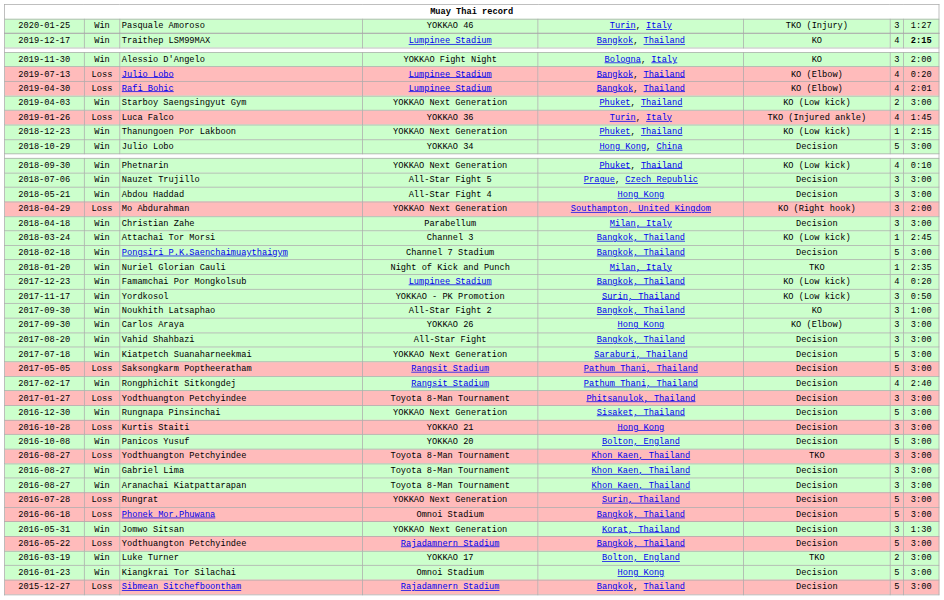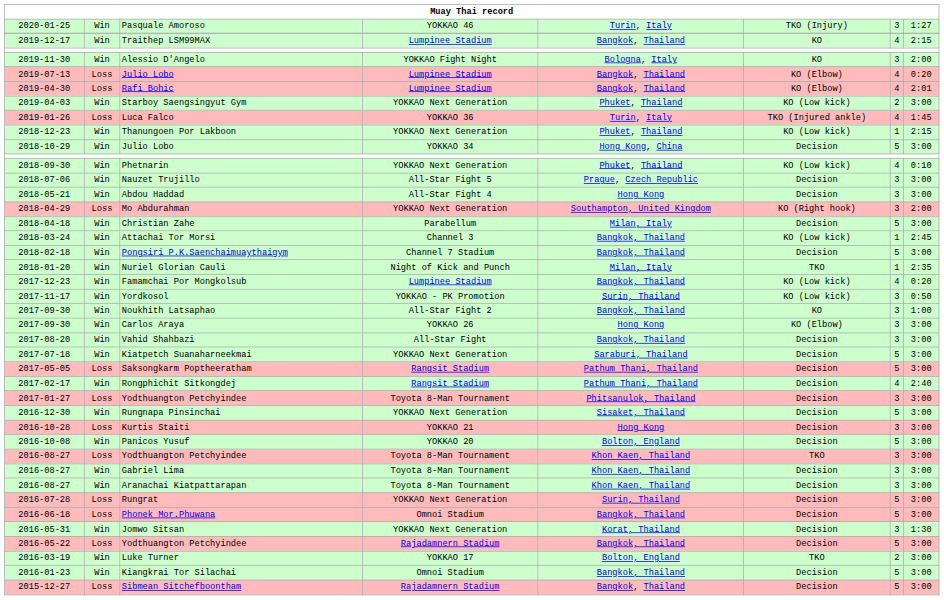 <table class="wikitable collapsible" style="font-size:90%; width:100%; text-align:center;">
 <tr>
 <th colspan="9" style="background:#fff">Muay Thai record</th>
 </tr>
 <tr style="text-align:center; background:#cfc;">
 <td>2020-01-25</td>
 <td>Win</td>
 <td align="left"> Pasquale Amoroso</td>
 <td>YOKKAO 46</td>
 <td><a href='#'>Turin</a>, <a href='#'>Italy</a></td>
 <td>TKO (Injury)</td>
 <td>3</td>
 <td>1:27</td>
 </tr>
 <tr>
 </tr>
 <tr style="text-align:center; background:#cfc;">
 <td>2019-12-17</td>
 <td>Win</td>
 <td align="left"> Traithep LSM99MAX</td>
 <td><a href='#'>Lumpinee Stadium</a></td>
 <td><a href='#'>Bangkok</a>, <a href='#'>Thailand</a></td>
 <td>KO</td>
 <td>4</td>
-<td><strong>2:15</strong></td>
+<td>2:15</td>
 </tr>
 <tr>
 <th style=background:white colspan=9></th>
 </tr>
 <tr style="text-align:center; background:#cfc;">
 <td>2019-11-30</td>
 <td>Win</td>
 <td align="left"> Alessio D'Angelo</td>
 <td>YOKKAO Fight Night</td>
 <td><a href='#'>Bologna</a>, <a href='#'>Italy</a></td>
 <td>KO</td>
 <td>3</td>
 <td>2:00</td>
 </tr>
 <tr style="text-align:center; background:#FFBBBB;">
 <td>2019-07-13</td>
 <td>Loss</td>
 <td align="left"> <a href='#'>Julio Lobo</a></td>
 <td><a href='#'>Lumpinee Stadium</a></td>
 <td><a href='#'>Bangkok</a>, <a href='#'>Thailand</a></td>
 <td>KO (Elbow)</td>
 <td>4</td>
 <td>0:20</td>
 </tr>
 <tr style="text-align:center; background:#FFBBBB;">
 <td>2019-04-30</td>
 <td>Loss</td>
 <td align="left"> <a href='#'>Rafi Bohic</a></td>
 <td><a href='#'>Lumpinee Stadium</a></td>
 <td><a href='#'>Bangkok</a>, <a href='#'>Thailand</a></td>
 <td>KO (Elbow)</td>
 <td>4</td>
 <td>2:01</td>
 </tr>
 <tr style="text-align:center; background:#cfc;">
 <td>2019-04-03</td>
 <td>Win</td>
 <td align="left"> Starboy Saengsingyut Gym</td>
 <td>YOKKAO Next Generation</td>
 <td><a href='#'>Phuket</a>, <a href='#'>Thailand</a></td>
 <td>KO (Low kick)</td>
 <td>2</td>
 <td>3:00</td>
 </tr>
 <tr style="text-align:center; background:#FFBBBB;">
 <td>2019-01-26</td>
 <td>Loss</td>
 <td align="left"> Luca Falco</td>
 <td>YOKKAO 36</td>
 <td><a href='#'>Turin</a>, <a href='#'>Italy</a></td>
 <td>TKO (Injured ankle)</td>
 <td>4</td>
 <td>1:45</td>
 </tr>
 <tr style="text-align:center; background:#cfc;">
 <td>2018-12-23</td>
 <td>Win</td>
 <td align="left"> Thanungoen Por Lakboon</td>
 <td>YOKKAO Next Generation</td>
 <td><a href='#'>Phuket</a>, <a href='#'>Thailand</a></td>
 <td>KO (Low kick)</td>
 <td>1</td>
 <td>2:15</td>
 </tr>
 <tr style="text-align:center; background:#cfc;">
 <td>2018-10-29</td>
 <td>Win</td>
 <td align="left"> Julio Lobo</td>
 <td>YOKKAO 34</td>
 <td><a href='#'>Hong Kong</a>, <a href='#'>China</a></td>
 <td>Decision</td>
 <td>5</td>
 <td>3:00</td>
 </tr>
 <tr>
 <th style=background:white colspan=9></th>
 </tr>
 <tr style="text-align:center; background:#cfc;">
 <td>2018-09-30</td>
 <td>Win</td>
 <td align="left"> Phetnarin</td>
 <td>YOKKAO Next Generation</td>
 <td><a href='#'>Phuket</a>, <a href='#'>Thailand</a></td>
 <td>KO (Low kick)</td>
 <td>4</td>
 <td>0:10</td>
 </tr>
 <tr style="text-align:center; background:#cfc;">
 <td>2018-07-06</td>
 <td>Win</td>
 <td align="left"> Nauzet Trujillo</td>
 <td>All-Star Fight 5</td>
 <td><a href='#'>Prague</a>, <a href='#'>Czech Republic</a></td>
 <td>Decision</td>
 <td>3</td>
 <td>3:00</td>
 </tr>
 <tr style="text-align:center; background:#cfc;">
 <td>2018-05-21</td>
 <td>Win</td>
 <td align="left"> Abdou Haddad</td>
 <td>All-Star Fight 4</td>
 <td><a href='#'>Hong Kong</a></td>
 <td>Decision</td>
 <td>3</td>
 <td>3:00</td>
 </tr>
 <tr style="text-align:center; background:#FFBBBB;">
 <td>2018-04-29</td>
 <td>Loss</td>
 <td align="left"> Mo Abdurahman</td>
 <td>YOKKAO Next Generation</td>
 <td><a href='#'> Southampton, United Kingdom</a></td>
 <td>KO (Right hook)</td>
 <td>3</td>
 <td>2:00</td>
 </tr>
 <tr style="text-align:center; background:#cfc;">
 <td>2018-04-18</td>
 <td>Win</td>
 <td align="left"> Christian Zahe</td>
 <td>Parabellum</td>
 <td><a href='#'>Milan, Italy</a></td>
 <td>Decision</td>
-<td>3</td>
+<td>5</td>
 <td>3:00</td>
 </tr>
 <tr style="text-align:center; background:#cfc;">
 <td>2018-03-24</td>
 <td>Win</td>
 <td align="left"> Attachai Tor Morsi</td>
 <td>Channel 3</td>
 <td><a href='#'>Bangkok, Thailand</a></td>
 <td>KO (Low kick)</td>
 <td>1</td>
 <td>2:45</td>
 </tr>
 <tr style="text-align:center; background:#cfc;">
 <td>2018-02-18</td>
 <td>Win</td>
 <td align="left"> <a href='#'>Pongsiri P.K.Saenchaimuaythaigym</a></td>
 <td>Channel 7 Stadium</td>
 <td><a href='#'>Bangkok, Thailand</a></td>
 <td>Decision</td>
 <td>5</td>
 <td>3:00</td>
 </tr>
 <tr style="text-align:center; background:#cfc;">
 <td>2018-01-20</td>
 <td>Win</td>
 <td align="left"> Nuriel Glorian Cauli</td>
 <td>Night of Kick and Punch</td>
 <td><a href='#'>Milan, Italy</a></td>
 <td>TKO</td>
 <td>1</td>
 <td>2:35</td>
 </tr>
 <tr style="text-align:center; background:#cfc;">
 <td>2017-12-23</td>
 <td>Win</td>
 <td align="left"> Famamchai Por Mongkolsub</td>
 <td><a href='#'>Lumpinee Stadium</a></td>
 <td><a href='#'>Bangkok, Thailand</a></td>
 <td>KO (Low kick)</td>
 <td>4</td>
 <td>0:20</td>
 </tr>
 <tr style="text-align:center; background:#cfc;">
 <td>2017-11-17</td>
 <td>Win</td>
 <td align="left"> Yordkosol</td>
 <td>YOKKAO - PK Promotion</td>
 <td><a href='#'>Surin, Thailand</a></td>
 <td>KO (Low kick)</td>
 <td>3</td>
 <td>0:50</td>
 </tr>
 <tr style="text-align:center; background:#cfc;">
 <td>2017-09-30</td>
 <td>Win</td>
 <td align="left"> Noukhith Latsaphao</td>
 <td>All-Star Fight 2</td>
 <td><a href='#'>Bangkok, Thailand</a></td>
 <td>KO</td>
 <td>3</td>
 <td>1:00</td>
 </tr>
 <tr style="text-align:center; background:#cfc;">
 <td>2017-09-30</td>
 <td>Win</td>
 <td align="left"> Carlos Araya</td>
 <td>YOKKAO 26</td>
 <td><a href='#'>Hong Kong</a></td>
 <td>KO (Elbow)</td>
 <td>3</td>
 <td>3:00</td>
 </tr>
 <tr style="text-align:center; background:#cfc;">
 <td>2017-08-20</td>
 <td>Win</td>
 <td align="left"> Vahid Shahbazi</td>
 <td>All-Star Fight</td>
 <td><a href='#'>Bangkok, Thailand</a></td>
 <td>Decision</td>
 <td>3</td>
 <td>3:00</td>
 </tr>
 <tr style="text-align:center; background:#cfc;">
 <td>2017-07-18</td>
 <td>Win</td>
 <td align="left"> Kiatpetch Suanaharneekmai</td>
 <td>YOKKAO Next Generation</td>
 <td><a href='#'>Saraburi, Thailand</a></td>
 <td>Decision</td>
 <td>5</td>
 <td>3:00</td>
 </tr>
 <tr style="text-align:center; background:#FFBBBB;">
 <td>2017-05-05</td>
 <td>Loss</td>
 <td align="left"> Saksongkarm Poptheeratham</td>
 <td><a href='#'>Rangsit Stadium</a></td>
 <td><a href='#'>Pathum Thani, Thailand</a></td>
 <td>Decision</td>
 <td>5</td>
 <td>3:00</td>
 </tr>
 <tr style="text-align:center; background:#cfc;">
 <td>2017-02-17</td>
 <td>Win</td>
 <td align="left"> Rongphichit Sitkongdej</td>
 <td><a href='#'>Rangsit Stadium</a></td>
 <td><a href='#'>Pathum Thani, Thailand</a></td>
 <td>Decision</td>
 <td>4</td>
 <td>2:40</td>
 </tr>
 <tr style="text-align:center; background:#FFBBBB;">
 <td>2017-01-27</td>
 <td>Loss</td>
 <td align="left"> Yodthuangton Petchyindee</td>
 <td>Toyota 8-Man Tournament</td>
 <td><a href='#'>Phitsanulok, Thailand</a></td>
 <td>Decision</td>
 <td>3</td>
 <td>3:00</td>
 </tr>
 <tr style="text-align:center; background:#cfc;">
 <td>2016-12-30</td>
 <td>Win</td>
 <td align="left"> Rungnapa Pinsinchai</td>
 <td>YOKKAO Next Generation</td>
 <td><a href='#'>Sisaket, Thailand</a></td>
 <td>Decision</td>
 <td>5</td>
 <td>3:00</td>
 </tr>
 <tr style="text-align:center; background:#FFBBBB;">
 <td>2016-10-28</td>
 <td>Loss</td>
 <td align="left"> Kurtis Staiti</td>
 <td>YOKKAO 21</td>
 <td><a href='#'>Hong Kong</a></td>
 <td>Decision</td>
 <td>3</td>
 <td>3:00</td>
 </tr>
 <tr style="text-align:center; background:#cfc;">
 <td>2016-10-08</td>
 <td>Win</td>
 <td align="left"> Panicos Yusuf</td>
 <td>YOKKAO 20 </td>
 <td><a href='#'>Bolton, England</a></td>
 <td>Decision</td>
 <td>5</td>
 <td>3:00</td>
 </tr>
 <tr style="text-align:center; background:#FFBBBB;">
 <td>2016-08-27</td>
 <td>Loss</td>
 <td align="left"> Yodthuangton Petchyindee</td>
 <td>Toyota 8-Man Tournament</td>
 <td><a href='#'>Khon Kaen, Thailand</a></td>
 <td>TKO</td>
 <td>3</td>
 <td>3:00</td>
 </tr>
 <tr style="text-align:center; background:#cfc;">
 <td>2016-08-27</td>
 <td>Win</td>
 <td align="left"> Gabriel Lima</td>
 <td>Toyota 8-Man Tournament</td>
 <td><a href='#'>Khon Kaen, Thailand</a></td>
 <td>Decision</td>
 <td>3</td>
 <td>3:00</td>
 </tr>
 <tr style="text-align:center; background:#cfc;">
 <td>2016-08-27</td>
 <td>Win</td>
 <td align="left"> Aranachai Kiatpattarapan</td>
 <td>Toyota 8-Man Tournament</td>
 <td><a href='#'>Khon Kaen, Thailand</a></td>
 <td>Decision</td>
 <td>3</td>
 <td>3:00</td>
 </tr>
 <tr style="text-align:center; background:#FFBBBB;">
 <td>2016-07-28</td>
 <td>Loss</td>
 <td align="left"> Rungrat</td>
 <td>YOKKAO Next Generation</td>
 <td><a href='#'>Surin, Thailand</a></td>
 <td>Decision</td>
 <td>5</td>
 <td>3:00</td>
 </tr>
 <tr style="text-align:center; background:#FFBBBB;">
 <td>2016-06-18</td>
 <td>Loss</td>
 <td align="left"> <a href='#'>Phonek Mor.Phuwana</a></td>
 <td>Omnoi Stadium</td>
 <td><a href='#'>Bangkok, Thailand</a></td>
 <td>Decision</td>
 <td>5</td>
 <td>3:00</td>
 </tr>
 <tr style="text-align:center; background:#cfc;">
 <td>2016-05-31</td>
 <td>Win</td>
 <td align="left"> Jomwo Sitsan</td>
 <td>YOKKAO Next Generation</td>
 <td><a href='#'>Korat, Thailand</a></td>
 <td>Decision</td>
 <td>3</td>
 <td>1:30</td>
 </tr>
 <tr style="text-align:center; background:#FFBBBB;">
 <td>2016-05-22</td>
 <td>Loss</td>
 <td align="left"> Yodthuangton Petchyindee</td>
 <td><a href='#'>Rajadamnern Stadium</a></td>
 <td><a href='#'>Bangkok, Thailand</a></td>
 <td>Decision</td>
 <td>5</td>
 <td>3:00</td>
 </tr>
 <tr style="text-align:center; background:#cfc;">
 <td>2016-03-19</td>
 <td>Win</td>
 <td align="left"> Luke Turner</td>
 <td>YOKKAO 17</td>
 <td><a href='#'>Bolton, England</a></td>
 <td>TKO</td>
 <td>2</td>
 <td>3:00</td>
 </tr>
 <tr style="text-align:center; background:#cfc;">
 <td>2016-01-23</td>
 <td>Win</td>
 <td align="left"> Kiangkrai Tor Silachai</td>
 <td>Omnoi Stadium</td>
-<td><a href='#'>Hong Kong</a></td>
+<td><a href='#'>Bangkok, Thailand</a></td>
 <td>Decision</td>
 <td>5</td>
 <td>3:00</td>
 </tr>
 <tr style="text-align:center; background:#fbb;">
 <td>2015-12-27</td>
 <td>Loss</td>
 <td align=left> <a href='#'>Sibmean Sitchefboontham</a></td>
 <td><a href='#'>Rajadamnern Stadium</a></td>
 <td><a href='#'>Bangkok</a>, <a href='#'>Thailand</a></td>
 <td>Decision</td>
 <td>5</td>
 <td>3:00</td>
 </tr>
 </table>
